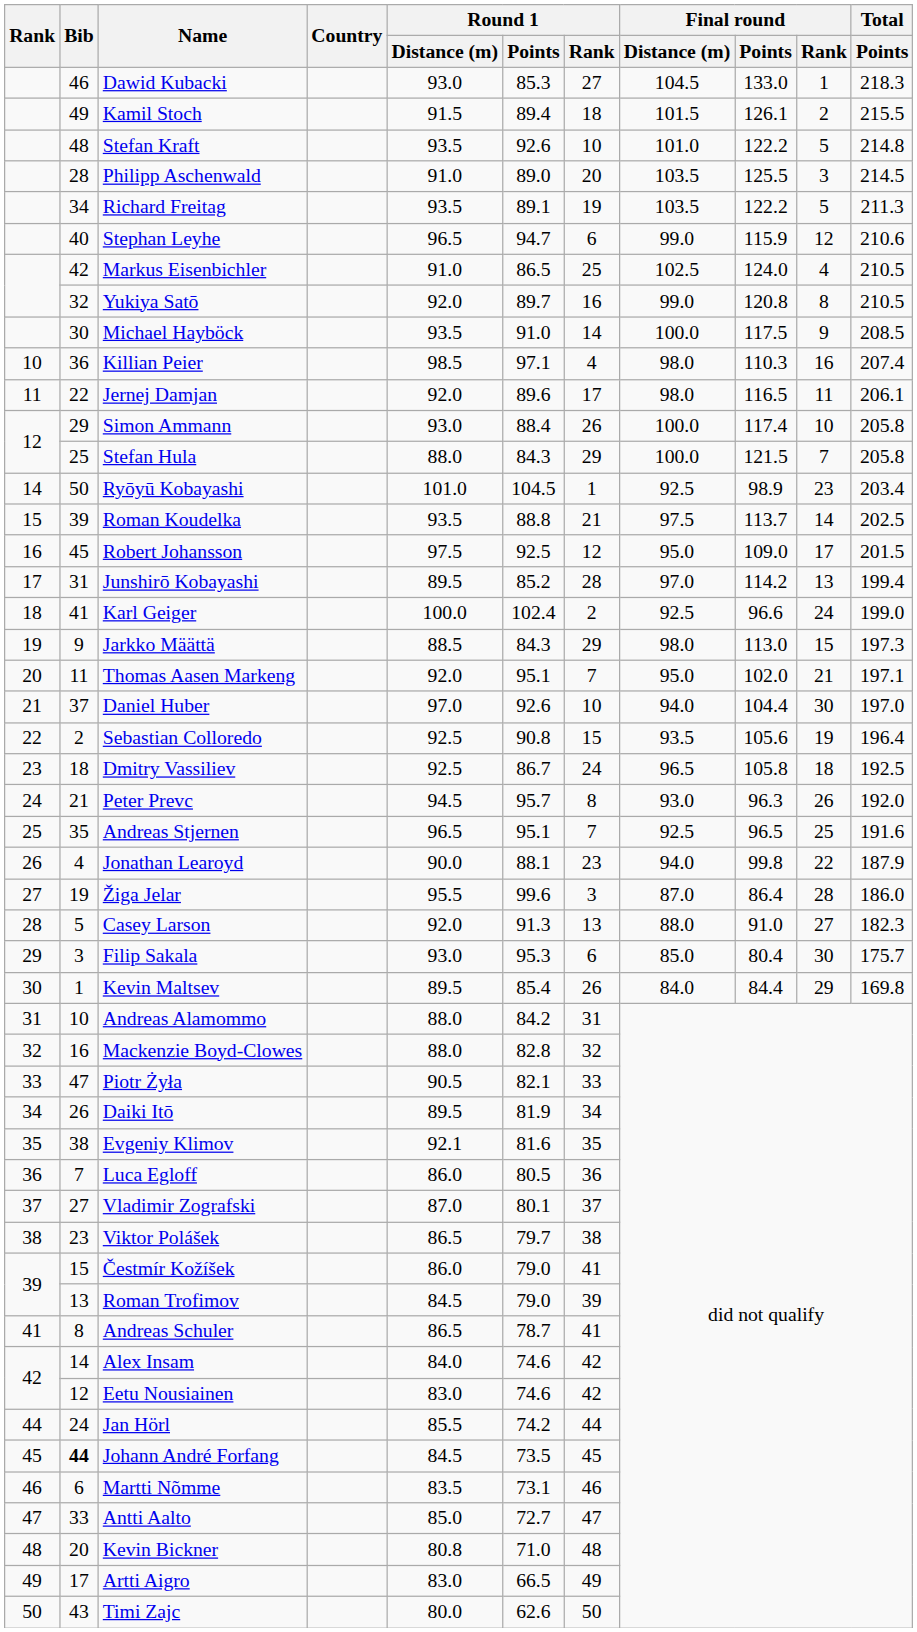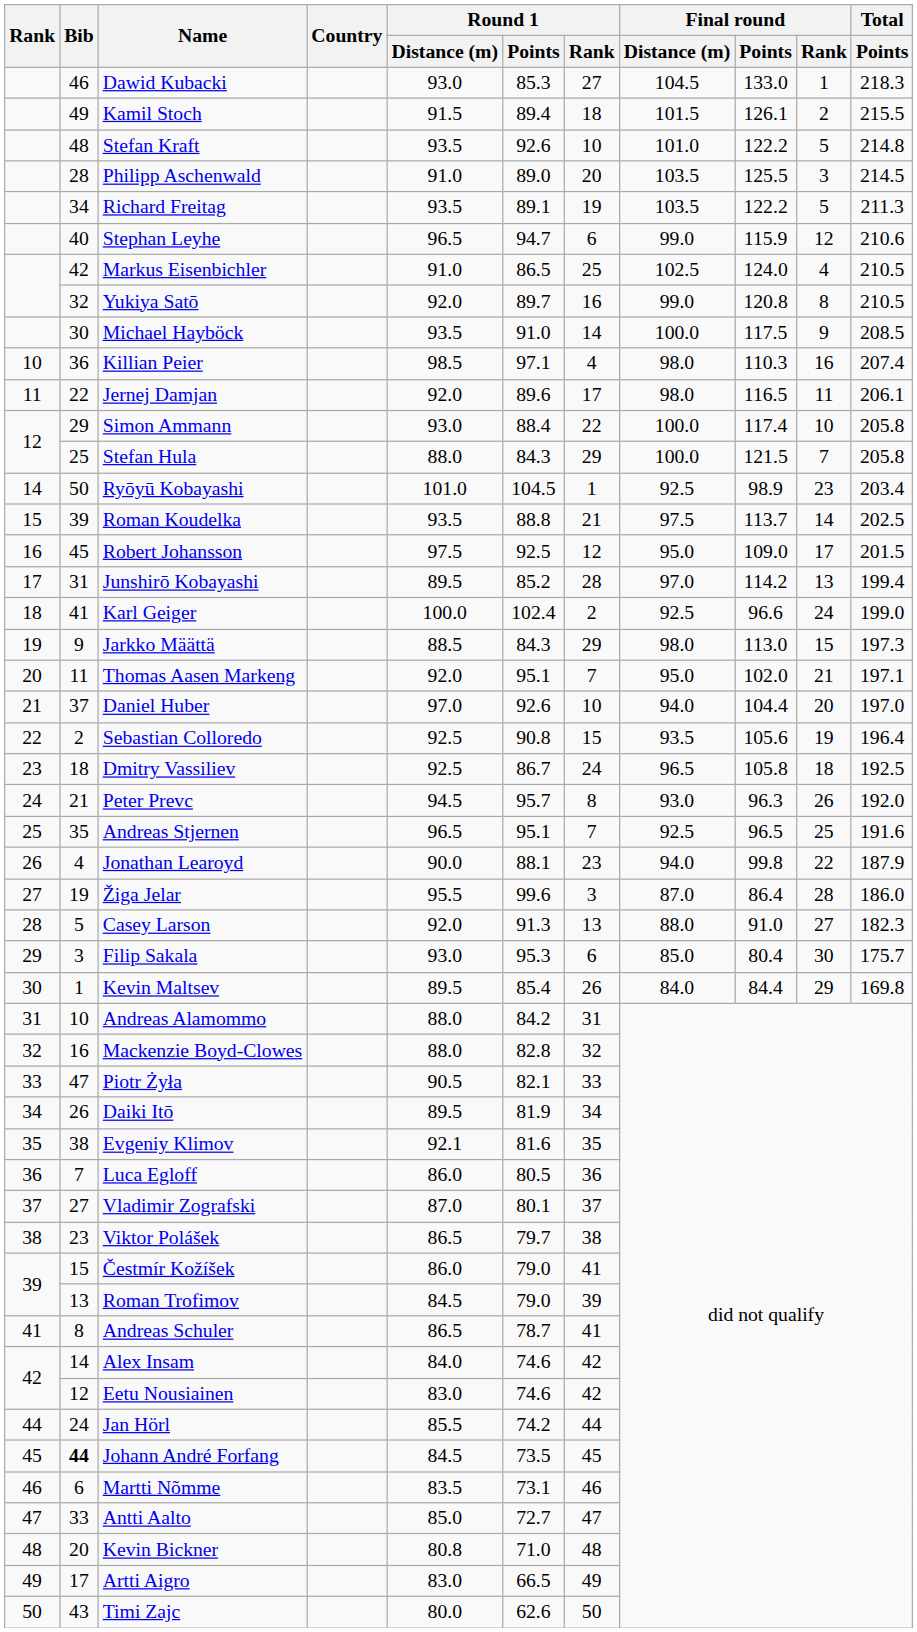 <table class="wikitable sortable" style="text-align:center">
 <tr>
 <th rowspan=2>Rank</th>
 <th rowspan=2>Bib</th>
 <th rowspan=2>Name</th>
 <th rowspan=2>Country</th>
 <th colspan=3>Round 1</th>
 <th colspan=3>Final round</th>
 <th>Total</th>
 </tr>
 <tr>
 <th>Distance (m)</th>
 <th>Points</th>
 <th>Rank</th>
 <th>Distance (m)</th>
 <th>Points</th>
 <th>Rank</th>
 <th>Points</th>
 </tr>
 <tr>
 <td></td>
 <td>46</td>
 <td align=left><a href='#'>Dawid Kubacki</a></td>
 <td align=left></td>
 <td>93.0</td>
 <td>85.3</td>
 <td>27</td>
 <td>104.5</td>
 <td>133.0</td>
 <td>1</td>
 <td>218.3</td>
 </tr>
 <tr>
 <td></td>
 <td>49</td>
 <td align=left><a href='#'>Kamil Stoch</a></td>
 <td align=left></td>
 <td>91.5</td>
 <td>89.4</td>
 <td>18</td>
 <td>101.5</td>
 <td>126.1</td>
 <td>2</td>
 <td>215.5</td>
 </tr>
 <tr>
 <td></td>
 <td>48</td>
 <td align=left><a href='#'>Stefan Kraft</a></td>
 <td align=left></td>
 <td>93.5</td>
 <td>92.6</td>
 <td>10</td>
 <td>101.0</td>
 <td>122.2</td>
 <td>5</td>
 <td>214.8</td>
 </tr>
 <tr>
 <td></td>
 <td>28</td>
 <td align=left><a href='#'>Philipp Aschenwald</a></td>
 <td align=left></td>
 <td>91.0</td>
 <td>89.0</td>
 <td>20</td>
 <td>103.5</td>
 <td>125.5</td>
 <td>3</td>
 <td>214.5</td>
 </tr>
 <tr>
 <td></td>
 <td>34</td>
 <td align=left><a href='#'>Richard Freitag</a></td>
 <td align=left></td>
 <td>93.5</td>
 <td>89.1</td>
 <td>19</td>
 <td>103.5</td>
 <td>122.2</td>
 <td>5</td>
 <td>211.3</td>
 </tr>
 <tr>
 <td></td>
 <td>40</td>
 <td align=left><a href='#'>Stephan Leyhe</a></td>
 <td align=left></td>
 <td>96.5</td>
 <td>94.7</td>
 <td>6</td>
 <td>99.0</td>
 <td>115.9</td>
 <td>12</td>
 <td>210.6</td>
 </tr>
 <tr>
 <td rowspan=2></td>
 <td>42</td>
 <td align=left><a href='#'>Markus Eisenbichler</a></td>
 <td align=left></td>
 <td>91.0</td>
 <td>86.5</td>
 <td>25</td>
 <td>102.5</td>
 <td>124.0</td>
 <td>4</td>
 <td>210.5</td>
 </tr>
 <tr>
 <td>32</td>
 <td align=left><a href='#'>Yukiya Satō</a></td>
 <td align=left></td>
 <td>92.0</td>
 <td>89.7</td>
 <td>16</td>
 <td>99.0</td>
 <td>120.8</td>
 <td>8</td>
 <td>210.5</td>
 </tr>
 <tr>
 <td></td>
 <td>30</td>
 <td align=left><a href='#'>Michael Hayböck</a></td>
 <td align=left></td>
 <td>93.5</td>
 <td>91.0</td>
 <td>14</td>
 <td>100.0</td>
 <td>117.5</td>
 <td>9</td>
 <td>208.5</td>
 </tr>
 <tr>
 <td>10</td>
 <td>36</td>
 <td align=left><a href='#'>Killian Peier</a></td>
 <td align=left></td>
 <td>98.5</td>
 <td>97.1</td>
 <td>4</td>
 <td>98.0</td>
 <td>110.3</td>
 <td>16</td>
 <td>207.4</td>
 </tr>
 <tr>
 <td>11</td>
 <td>22</td>
 <td align=left><a href='#'>Jernej Damjan</a></td>
 <td align=left></td>
 <td>92.0</td>
 <td>89.6</td>
 <td>17</td>
 <td>98.0</td>
 <td>116.5</td>
 <td>11</td>
 <td>206.1</td>
 </tr>
 <tr>
 <td rowspan=2>12</td>
 <td>29</td>
 <td align=left><a href='#'>Simon Ammann</a></td>
 <td align=left></td>
 <td>93.0</td>
 <td>88.4</td>
-<td>26</td>
+<td>22</td>
 <td>100.0</td>
 <td>117.4</td>
 <td>10</td>
 <td>205.8</td>
 </tr>
 <tr>
 <td>25</td>
 <td align=left><a href='#'>Stefan Hula</a></td>
 <td align=left></td>
 <td>88.0</td>
 <td>84.3</td>
 <td>29</td>
 <td>100.0</td>
 <td>121.5</td>
 <td>7</td>
 <td>205.8</td>
 </tr>
 <tr>
 <td>14</td>
 <td>50</td>
 <td align=left><a href='#'>Ryōyū Kobayashi</a></td>
 <td align=left></td>
 <td>101.0</td>
 <td>104.5</td>
 <td>1</td>
 <td>92.5</td>
 <td>98.9</td>
 <td>23</td>
 <td>203.4</td>
 </tr>
 <tr>
 <td>15</td>
 <td>39</td>
 <td align=left><a href='#'>Roman Koudelka</a></td>
 <td align=left></td>
 <td>93.5</td>
 <td>88.8</td>
 <td>21</td>
 <td>97.5</td>
 <td>113.7</td>
 <td>14</td>
 <td>202.5</td>
 </tr>
 <tr>
 <td>16</td>
 <td>45</td>
 <td align=left><a href='#'>Robert Johansson</a></td>
 <td align=left></td>
 <td>97.5</td>
 <td>92.5</td>
 <td>12</td>
 <td>95.0</td>
 <td>109.0</td>
 <td>17</td>
 <td>201.5</td>
 </tr>
 <tr>
 <td>17</td>
 <td>31</td>
 <td align=left><a href='#'>Junshirō Kobayashi</a></td>
 <td align=left></td>
 <td>89.5</td>
 <td>85.2</td>
 <td>28</td>
 <td>97.0</td>
 <td>114.2</td>
 <td>13</td>
 <td>199.4</td>
 </tr>
 <tr>
 <td>18</td>
 <td>41</td>
 <td align=left><a href='#'>Karl Geiger</a></td>
 <td align=left></td>
 <td>100.0</td>
 <td>102.4</td>
 <td>2</td>
 <td>92.5</td>
 <td>96.6</td>
 <td>24</td>
 <td>199.0</td>
 </tr>
 <tr>
 <td>19</td>
 <td>9</td>
 <td align=left><a href='#'>Jarkko Määttä</a></td>
 <td align=left></td>
 <td>88.5</td>
 <td>84.3</td>
 <td>29</td>
 <td>98.0</td>
 <td>113.0</td>
 <td>15</td>
 <td>197.3</td>
 </tr>
 <tr>
 <td>20</td>
 <td>11</td>
 <td align=left><a href='#'>Thomas Aasen Markeng</a></td>
 <td align=left></td>
 <td>92.0</td>
 <td>95.1</td>
 <td>7</td>
 <td>95.0</td>
 <td>102.0</td>
 <td>21</td>
 <td>197.1</td>
 </tr>
 <tr>
 <td>21</td>
 <td>37</td>
 <td align=left><a href='#'>Daniel Huber</a></td>
 <td align=left></td>
 <td>97.0</td>
 <td>92.6</td>
 <td>10</td>
 <td>94.0</td>
 <td>104.4</td>
-<td>30</td>
+<td>20</td>
 <td>197.0</td>
 </tr>
 <tr>
 <td>22</td>
 <td>2</td>
 <td align=left><a href='#'>Sebastian Colloredo</a></td>
 <td align=left></td>
 <td>92.5</td>
 <td>90.8</td>
 <td>15</td>
 <td>93.5</td>
 <td>105.6</td>
 <td>19</td>
 <td>196.4</td>
 </tr>
 <tr>
 <td>23</td>
 <td>18</td>
 <td align=left><a href='#'>Dmitry Vassiliev</a></td>
 <td align=left></td>
 <td>92.5</td>
 <td>86.7</td>
 <td>24</td>
 <td>96.5</td>
 <td>105.8</td>
 <td>18</td>
 <td>192.5</td>
 </tr>
 <tr>
 <td>24</td>
 <td>21</td>
 <td align=left><a href='#'>Peter Prevc</a></td>
 <td align=left></td>
 <td>94.5</td>
 <td>95.7</td>
 <td>8</td>
 <td>93.0</td>
 <td>96.3</td>
 <td>26</td>
 <td>192.0</td>
 </tr>
 <tr>
 <td>25</td>
 <td>35</td>
 <td align=left><a href='#'>Andreas Stjernen</a></td>
 <td align=left></td>
 <td>96.5</td>
 <td>95.1</td>
 <td>7</td>
 <td>92.5</td>
 <td>96.5</td>
 <td>25</td>
 <td>191.6</td>
 </tr>
 <tr>
 <td>26</td>
 <td>4</td>
 <td align=left><a href='#'>Jonathan Learoyd</a></td>
 <td align=left></td>
 <td>90.0</td>
 <td>88.1</td>
 <td>23</td>
 <td>94.0</td>
 <td>99.8</td>
 <td>22</td>
 <td>187.9</td>
 </tr>
 <tr>
 <td>27</td>
 <td>19</td>
 <td align=left><a href='#'>Žiga Jelar</a></td>
 <td align=left></td>
 <td>95.5</td>
 <td>99.6</td>
 <td>3</td>
 <td>87.0</td>
 <td>86.4</td>
 <td>28</td>
 <td>186.0</td>
 </tr>
 <tr>
 <td>28</td>
 <td>5</td>
 <td align=left><a href='#'>Casey Larson</a></td>
 <td align=left></td>
 <td>92.0</td>
 <td>91.3</td>
 <td>13</td>
 <td>88.0</td>
 <td>91.0</td>
 <td>27</td>
 <td>182.3</td>
 </tr>
 <tr>
 <td>29</td>
 <td>3</td>
 <td align=left><a href='#'>Filip Sakala</a></td>
 <td align=left></td>
 <td>93.0</td>
 <td>95.3</td>
 <td>6</td>
 <td>85.0</td>
 <td>80.4</td>
 <td>30</td>
 <td>175.7</td>
 </tr>
 <tr>
 <td>30</td>
 <td>1</td>
 <td align=left><a href='#'>Kevin Maltsev</a></td>
 <td align=left></td>
 <td>89.5</td>
 <td>85.4</td>
 <td>26</td>
 <td>84.0</td>
 <td>84.4</td>
 <td>29</td>
 <td>169.8</td>
 </tr>
 <tr>
 <td>31</td>
 <td>10</td>
 <td align=left><a href='#'>Andreas Alamommo</a></td>
 <td align=left></td>
 <td>88.0</td>
 <td>84.2</td>
 <td>31</td>
 <td colspan=4 rowspan=20>did not qualify</td>
 </tr>
 <tr>
 <td>32</td>
 <td>16</td>
 <td align=left><a href='#'>Mackenzie Boyd-Clowes</a></td>
 <td align=left></td>
 <td>88.0</td>
 <td>82.8</td>
 <td>32</td>
 </tr>
 <tr>
 <td>33</td>
 <td>47</td>
 <td align=left><a href='#'>Piotr Żyła</a></td>
 <td align=left></td>
 <td>90.5</td>
 <td>82.1</td>
 <td>33</td>
 </tr>
 <tr>
 <td>34</td>
 <td>26</td>
 <td align=left><a href='#'>Daiki Itō</a></td>
 <td align=left></td>
 <td>89.5</td>
 <td>81.9</td>
 <td>34</td>
 </tr>
 <tr>
 <td>35</td>
 <td>38</td>
 <td align=left><a href='#'>Evgeniy Klimov</a></td>
 <td align=left></td>
 <td>92.1</td>
 <td>81.6</td>
 <td>35</td>
 </tr>
 <tr>
 <td>36</td>
 <td>7</td>
 <td align=left><a href='#'>Luca Egloff</a></td>
 <td align=left></td>
 <td>86.0</td>
 <td>80.5</td>
 <td>36</td>
 </tr>
 <tr>
 <td>37</td>
 <td>27</td>
 <td align=left><a href='#'>Vladimir Zografski</a></td>
 <td align=left></td>
 <td>87.0</td>
 <td>80.1</td>
 <td>37</td>
 </tr>
 <tr>
 <td>38</td>
 <td>23</td>
 <td align=left><a href='#'>Viktor Polášek</a></td>
 <td align=left></td>
 <td>86.5</td>
 <td>79.7</td>
 <td>38</td>
 </tr>
 <tr>
 <td rowspan=2>39</td>
 <td>15</td>
 <td align=left><a href='#'>Čestmír Kožíšek</a></td>
 <td align=left></td>
 <td>86.0</td>
 <td>79.0</td>
 <td>41</td>
 </tr>
 <tr>
 <td>13</td>
 <td align=left><a href='#'>Roman Trofimov</a></td>
 <td align=left></td>
 <td>84.5</td>
 <td>79.0</td>
 <td>39</td>
 </tr>
 <tr>
 <td>41</td>
 <td>8</td>
 <td align=left><a href='#'>Andreas Schuler</a></td>
 <td align=left></td>
 <td>86.5</td>
 <td>78.7</td>
 <td>41</td>
 </tr>
 <tr>
 <td rowspan=2>42</td>
 <td>14</td>
 <td align=left><a href='#'>Alex Insam</a></td>
 <td align=left></td>
 <td>84.0</td>
 <td>74.6</td>
 <td>42</td>
 </tr>
 <tr>
 <td>12</td>
 <td align=left><a href='#'>Eetu Nousiainen</a></td>
 <td align=left></td>
 <td>83.0</td>
 <td>74.6</td>
 <td>42</td>
 </tr>
 <tr>
 <td>44</td>
 <td>24</td>
 <td align=left><a href='#'>Jan Hörl</a></td>
 <td align=left></td>
 <td>85.5</td>
 <td>74.2</td>
 <td>44</td>
 </tr>
 <tr>
 <td>45</td>
 <td><strong>44</strong></td>
 <td align=left><a href='#'>Johann André Forfang</a></td>
 <td align=left></td>
 <td>84.5</td>
 <td>73.5</td>
 <td>45</td>
 </tr>
 <tr>
 <td>46</td>
 <td>6</td>
 <td align=left><a href='#'>Martti Nõmme</a></td>
 <td align=left></td>
 <td>83.5</td>
 <td>73.1</td>
 <td>46</td>
 </tr>
 <tr>
 <td>47</td>
 <td>33</td>
 <td align=left><a href='#'>Antti Aalto</a></td>
 <td align=left></td>
 <td>85.0</td>
 <td>72.7</td>
 <td>47</td>
 </tr>
 <tr>
 <td>48</td>
 <td>20</td>
 <td align=left><a href='#'>Kevin Bickner</a></td>
 <td align=left></td>
 <td>80.8</td>
 <td>71.0</td>
 <td>48</td>
 </tr>
 <tr>
 <td>49</td>
 <td>17</td>
 <td align=left><a href='#'>Artti Aigro</a></td>
 <td align=left></td>
 <td>83.0</td>
 <td>66.5</td>
 <td>49</td>
 </tr>
 <tr>
 <td>50</td>
 <td>43</td>
 <td align=left><a href='#'>Timi Zajc</a></td>
 <td align=left></td>
 <td>80.0</td>
 <td>62.6</td>
 <td>50</td>
 </tr>
 </table>
